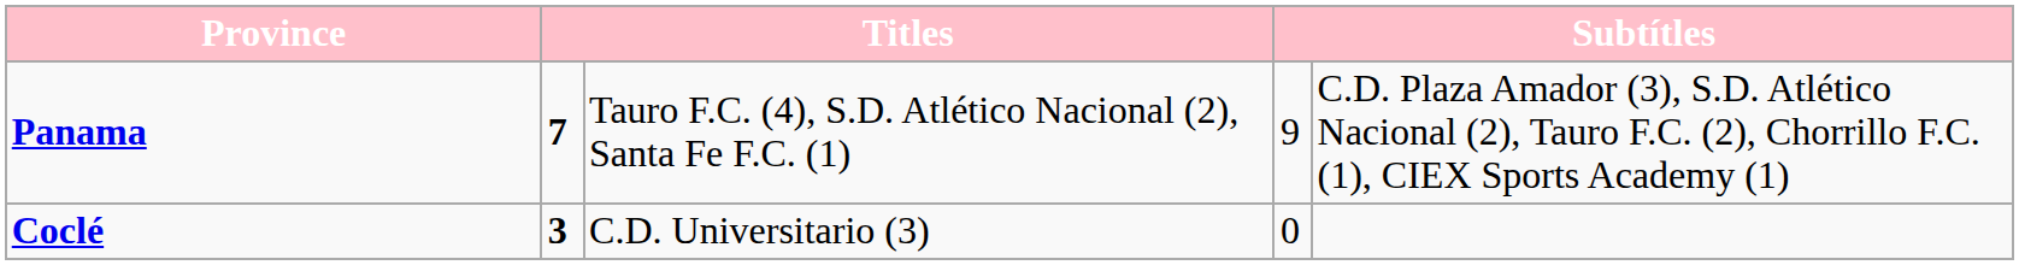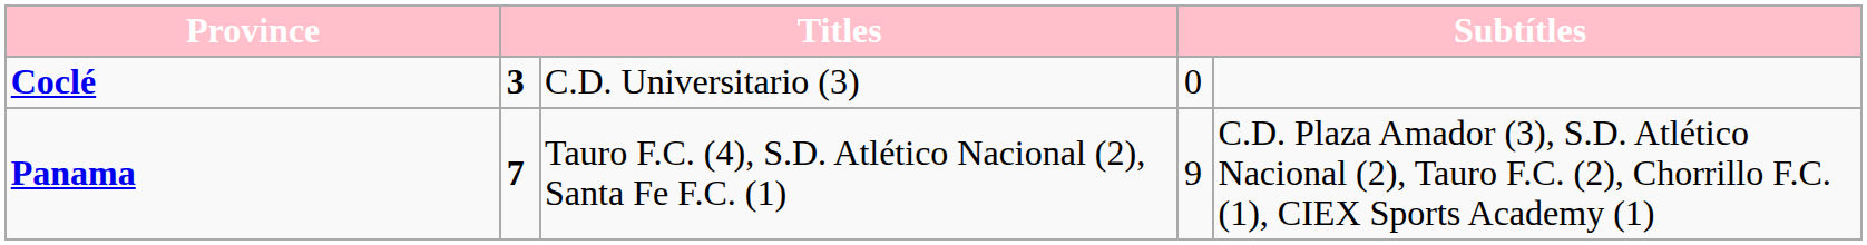 <table align=center width=66% border=1 cellpadding="2" cellspacing="0" style="background: #f9f9f9; border: 1px #aaa solid; border-collapse: collapse; text-align: left;">
 <tr align=center bgcolor=pink style="color: white;">
 <th width="15%">Province</th>
 <th colspan="2" width="20%">Titles</th>
 <th colspan="2" width="20%">Subtítles</th>
+</tr>
+<tr>
+<td align="left">  <a href='#'><strong>Coclé</strong></a></td>
+<td><strong>3</strong></td>
+<td>C.D. Universitario (3)</td>
+<td>0</td>
+<td></td>
 </tr>
 <tr>
 <td align="left"> <a href='#'><strong>Panama</strong></a></td>
 <td><strong>7</strong></td>
 <td>Tauro F.C. (4), S.D. Atlético Nacional (2), Santa Fe F.C. (1)</td>
 <td>9</td>
 <td>C.D. Plaza Amador (3), S.D. Atlético Nacional (2), Tauro F.C. (2), Chorrillo F.C. (1), CIEX Sports Academy (1)</td>
 </tr>
 <tr>
-<td align="left">  <a href='#'><strong>Coclé</strong></a></td>
-<td><strong>3</strong></td>
-<td>C.D. Universitario (3)</td>
-<td>0</td>
-<td></td>
-</tr>
-<tr>
 </tr>
 </table>
